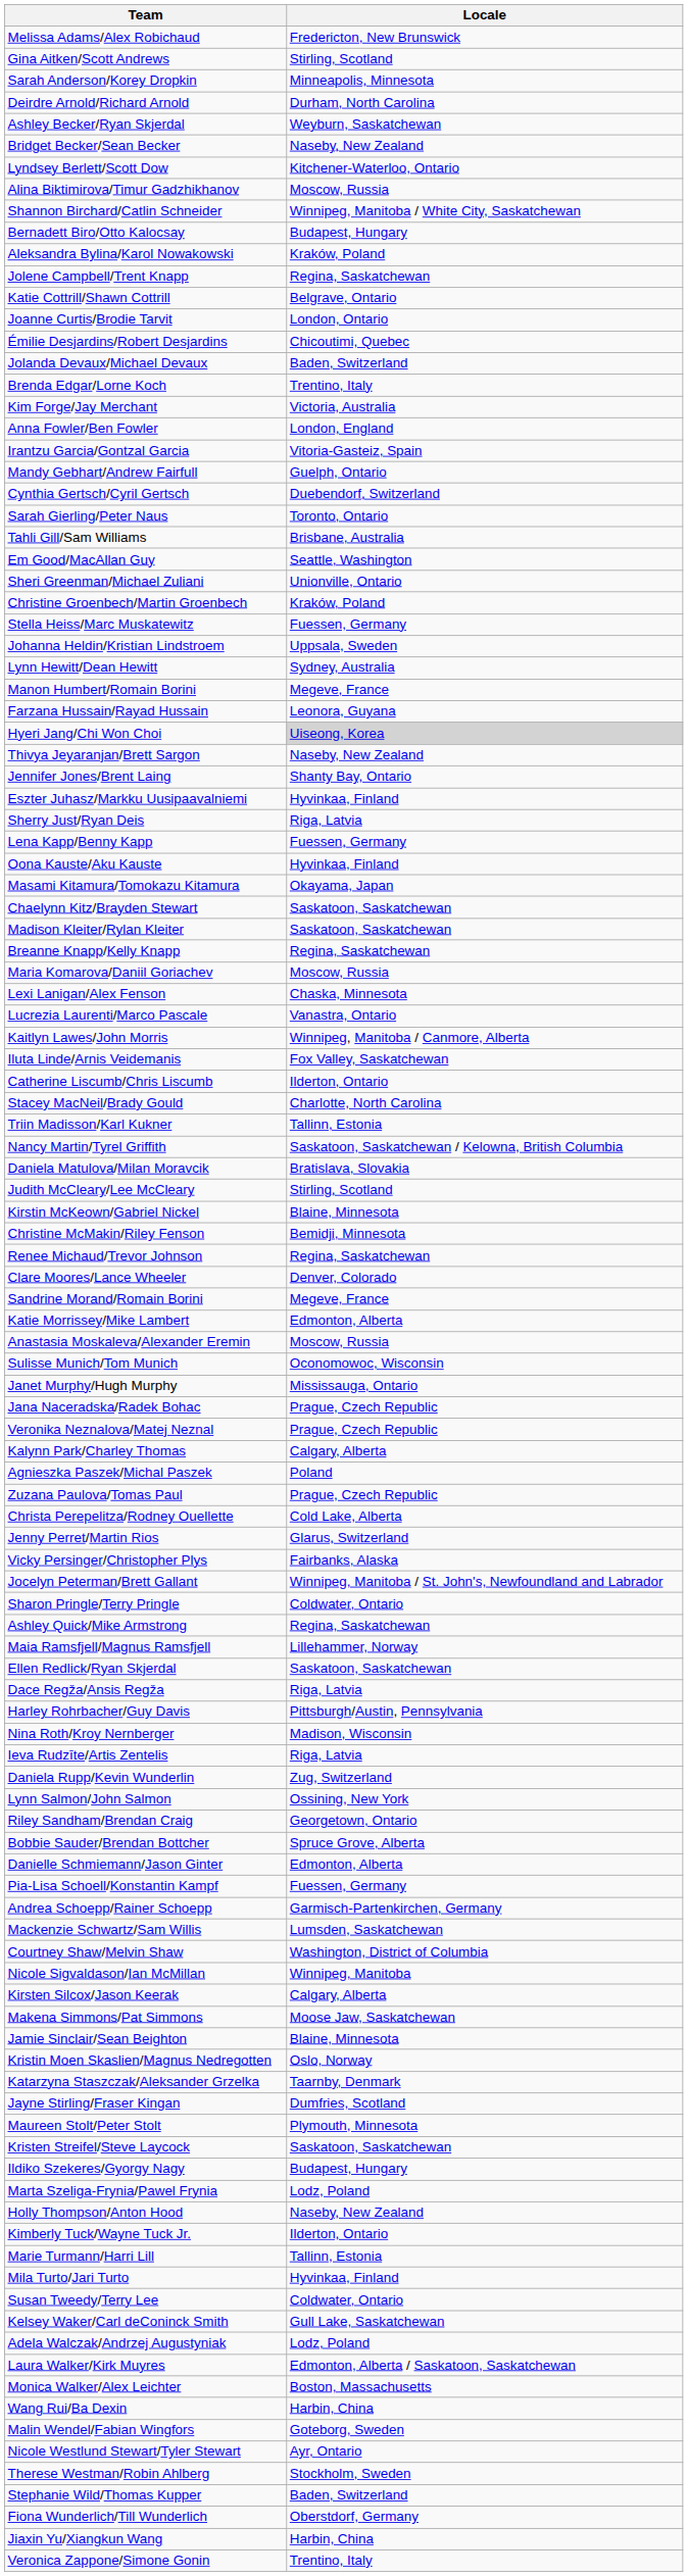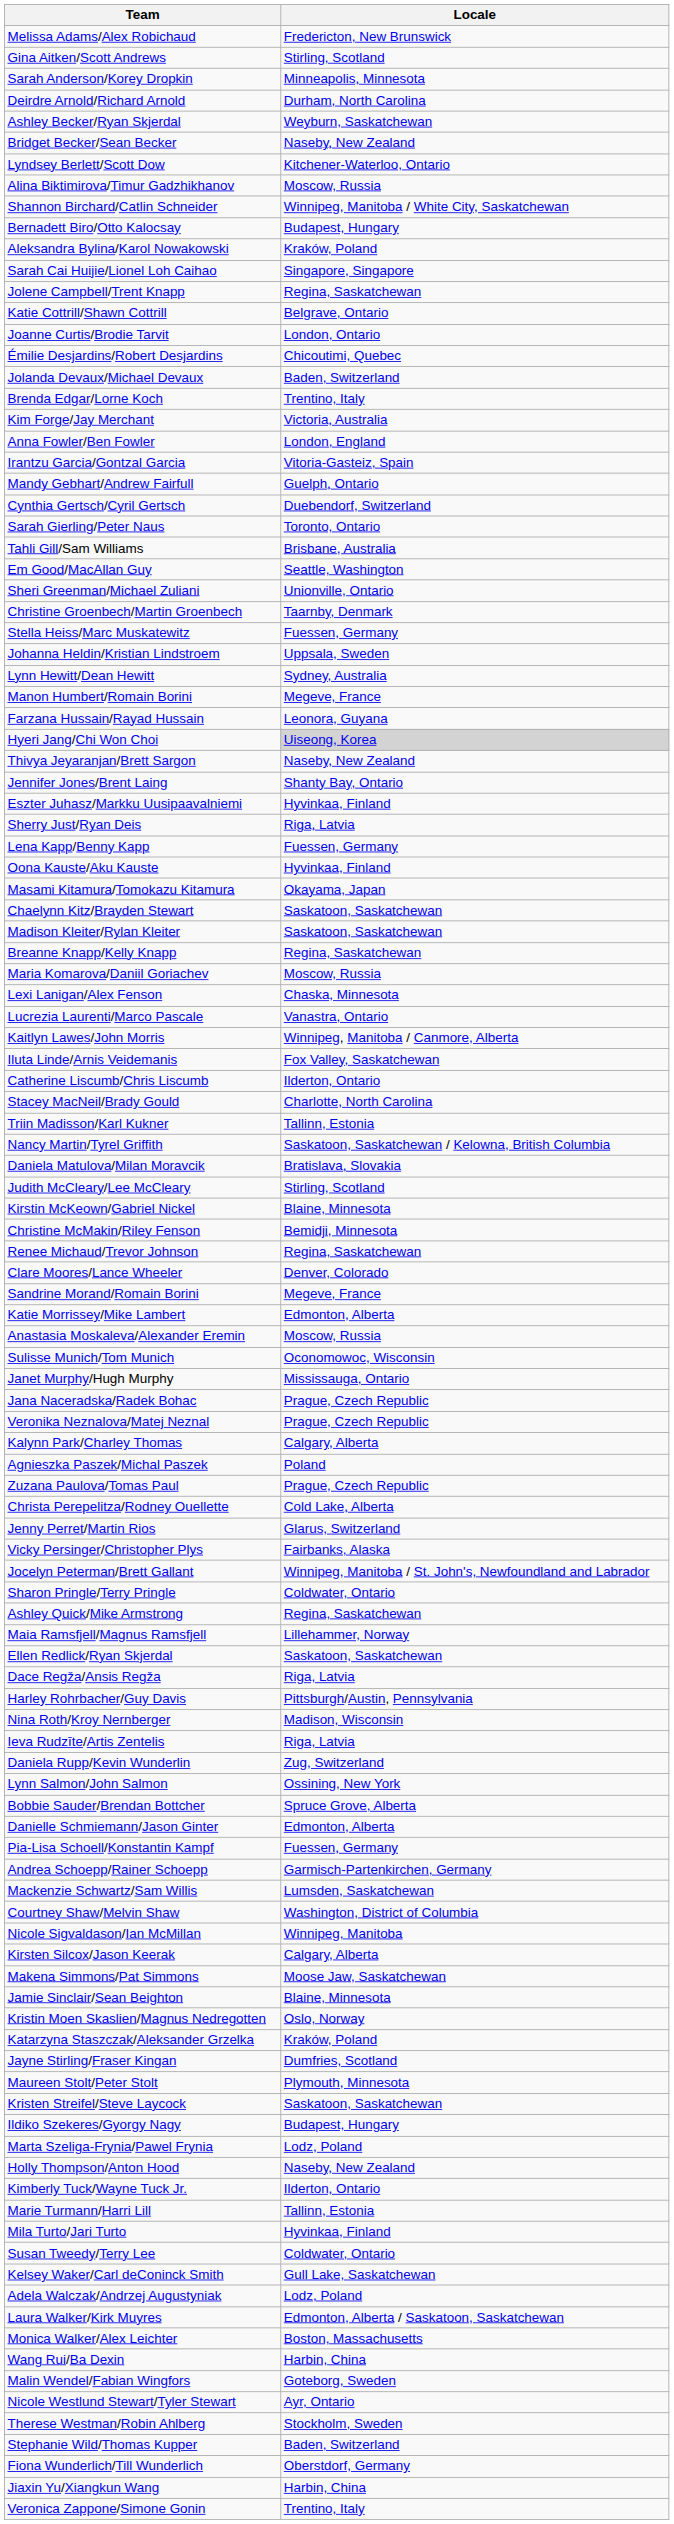 <table class="wikitable sortable" style="margin-right:0; width:50%">
 <tr>
 <th>Team</th>
 <th>Locale</th>
 </tr>
 <tr>
 <td><a href='#'>Melissa Adams</a>/<a href='#'>Alex Robichaud</a></td>
 <td> <a href='#'>Fredericton, New Brunswick</a></td>
 </tr>
 <tr>
 <td><a href='#'>Gina Aitken</a>/<a href='#'>Scott Andrews</a></td>
 <td> <a href='#'>Stirling, Scotland</a></td>
 </tr>
 <tr>
 <td><a href='#'>Sarah Anderson</a>/<a href='#'>Korey Dropkin</a></td>
 <td> <a href='#'>Minneapolis, Minnesota</a></td>
 </tr>
 <tr>
 <td><a href='#'>Deirdre Arnold</a>/<a href='#'>Richard Arnold</a></td>
 <td> <a href='#'>Durham, North Carolina</a></td>
 </tr>
 <tr>
 <td><a href='#'>Ashley Becker</a>/<a href='#'>Ryan Skjerdal</a></td>
 <td> <a href='#'>Weyburn, Saskatchewan</a></td>
 </tr>
 <tr>
 <td><a href='#'>Bridget Becker</a>/<a href='#'>Sean Becker</a></td>
 <td> <a href='#'>Naseby, New Zealand</a></td>
 </tr>
 <tr>
 <td><a href='#'>Lyndsey Berlett</a>/<a href='#'>Scott Dow</a></td>
 <td> <a href='#'>Kitchener-Waterloo, Ontario</a></td>
 </tr>
 <tr>
 <td><a href='#'>Alina Biktimirova</a>/<a href='#'>Timur Gadzhikhanov</a></td>
 <td> <a href='#'>Moscow, Russia</a></td>
 </tr>
 <tr>
 <td><a href='#'>Shannon Birchard</a>/<a href='#'>Catlin Schneider</a></td>
 <td> <a href='#'>Winnipeg, Manitoba</a> /  <a href='#'>White City, Saskatchewan</a></td>
 </tr>
 <tr>
 <td><a href='#'>Bernadett Biro</a>/<a href='#'>Otto Kalocsay</a></td>
 <td> <a href='#'>Budapest, Hungary</a></td>
 </tr>
 <tr>
 <td><a href='#'>Aleksandra Bylina</a>/<a href='#'>Karol Nowakowski</a></td>
 <td> <a href='#'>Kraków, Poland</a></td>
+</tr>
+<tr>
+<td><a href='#'>Sarah Cai Huijie</a>/<a href='#'>Lionel Loh Caihao</a></td>
+<td> <a href='#'>Singapore, Singapore</a></td>
 </tr>
 <tr>
 <td><a href='#'>Jolene Campbell</a>/<a href='#'>Trent Knapp</a></td>
 <td> <a href='#'>Regina, Saskatchewan</a></td>
 </tr>
 <tr>
 <td><a href='#'>Katie Cottrill</a>/<a href='#'>Shawn Cottrill</a></td>
 <td> <a href='#'>Belgrave, Ontario</a></td>
 </tr>
 <tr>
 <td><a href='#'>Joanne Curtis</a>/<a href='#'>Brodie Tarvit</a></td>
 <td> <a href='#'>London, Ontario</a></td>
 </tr>
 <tr>
 <td><a href='#'>Émilie Desjardins</a>/<a href='#'>Robert Desjardins</a></td>
 <td> <a href='#'>Chicoutimi, Quebec</a></td>
 </tr>
 <tr>
 <td><a href='#'>Jolanda Devaux</a>/<a href='#'>Michael Devaux</a></td>
 <td> <a href='#'>Baden, Switzerland</a></td>
 </tr>
 <tr>
 <td><a href='#'>Brenda Edgar</a>/<a href='#'>Lorne Koch</a></td>
 <td> <a href='#'>Trentino, Italy</a></td>
 </tr>
 <tr>
 <td><a href='#'>Kim Forge</a>/<a href='#'>Jay Merchant</a></td>
 <td> <a href='#'>Victoria, Australia</a></td>
 </tr>
 <tr>
 <td><a href='#'>Anna Fowler</a>/<a href='#'>Ben Fowler</a></td>
 <td> <a href='#'>London, England</a></td>
 </tr>
 <tr>
 <td><a href='#'>Irantzu Garcia</a>/<a href='#'>Gontzal Garcia</a></td>
 <td> <a href='#'>Vitoria-Gasteiz, Spain</a></td>
 </tr>
 <tr>
 <td><a href='#'>Mandy Gebhart</a>/<a href='#'>Andrew Fairfull</a></td>
 <td> <a href='#'>Guelph, Ontario</a></td>
 </tr>
 <tr>
 <td><a href='#'>Cynthia Gertsch</a>/<a href='#'>Cyril Gertsch</a></td>
 <td> <a href='#'>Duebendorf, Switzerland</a></td>
 </tr>
 <tr>
 <td><a href='#'>Sarah Gierling</a>/<a href='#'>Peter Naus</a></td>
 <td> <a href='#'>Toronto, Ontario</a></td>
 </tr>
 <tr>
 <td><a href='#'>Tahli Gill</a>/Sam Williams</td>
 <td> <a href='#'>Brisbane, Australia</a></td>
 </tr>
 <tr>
 <td><a href='#'>Em Good</a>/<a href='#'>MacAllan Guy</a></td>
 <td> <a href='#'>Seattle, Washington</a></td>
 </tr>
 <tr>
 <td><a href='#'>Sheri Greenman</a>/<a href='#'>Michael Zuliani</a></td>
 <td> <a href='#'>Unionville, Ontario</a></td>
 </tr>
 <tr>
 <td><a href='#'>Christine Groenbech</a>/<a href='#'>Martin Groenbech</a></td>
-<td> <a href='#'>Kraków, Poland</a></td>
+<td> <a href='#'>Taarnby, Denmark</a></td>
 </tr>
 <tr>
 <td><a href='#'>Stella Heiss</a>/<a href='#'>Marc Muskatewitz</a></td>
 <td> <a href='#'>Fuessen, Germany</a></td>
 </tr>
 <tr>
 <td><a href='#'>Johanna Heldin</a>/<a href='#'>Kristian Lindstroem</a></td>
 <td> <a href='#'>Uppsala, Sweden</a></td>
 </tr>
 <tr>
 <td><a href='#'>Lynn Hewitt</a>/<a href='#'>Dean Hewitt</a></td>
 <td> <a href='#'>Sydney, Australia</a></td>
 </tr>
 <tr>
 <td><a href='#'>Manon Humbert</a>/<a href='#'>Romain Borini</a></td>
 <td> <a href='#'>Megeve, France</a></td>
 </tr>
 <tr>
 <td><a href='#'>Farzana Hussain</a>/<a href='#'>Rayad Hussain</a></td>
 <td> <a href='#'>Leonora, Guyana</a></td>
 </tr>
 <tr>
 <td><a href='#'>Hyeri Jang</a>/<a href='#'>Chi Won Choi</a></td>
 <td style="background: lightgrey;"> <a href='#'>Uiseong, Korea</a></td>
 </tr>
 <tr>
 <td><a href='#'>Thivya Jeyaranjan</a>/<a href='#'>Brett Sargon</a></td>
 <td> <a href='#'>Naseby, New Zealand</a></td>
 </tr>
 <tr>
 <td><a href='#'>Jennifer Jones</a>/<a href='#'>Brent Laing</a></td>
 <td> <a href='#'>Shanty Bay, Ontario</a></td>
 </tr>
 <tr>
 <td><a href='#'>Eszter Juhasz</a>/<a href='#'>Markku Uusipaavalniemi</a></td>
 <td> <a href='#'>Hyvinkaa, Finland</a></td>
 </tr>
 <tr>
 <td><a href='#'>Sherry Just</a>/<a href='#'>Ryan Deis</a></td>
 <td> <a href='#'>Riga, Latvia</a></td>
 </tr>
 <tr>
 <td><a href='#'>Lena Kapp</a>/<a href='#'>Benny Kapp</a></td>
 <td> <a href='#'>Fuessen, Germany</a></td>
 </tr>
 <tr>
 <td><a href='#'>Oona Kauste</a>/<a href='#'>Aku Kauste</a></td>
 <td> <a href='#'>Hyvinkaa, Finland</a></td>
 </tr>
 <tr>
 <td><a href='#'>Masami Kitamura</a>/<a href='#'>Tomokazu Kitamura</a></td>
 <td> <a href='#'>Okayama, Japan</a></td>
 </tr>
 <tr>
 <td><a href='#'>Chaelynn Kitz</a>/<a href='#'>Brayden Stewart</a></td>
 <td> <a href='#'>Saskatoon, Saskatchewan</a></td>
 </tr>
 <tr>
 <td><a href='#'>Madison Kleiter</a>/<a href='#'>Rylan Kleiter</a></td>
 <td> <a href='#'>Saskatoon, Saskatchewan</a></td>
 </tr>
 <tr>
 <td><a href='#'>Breanne Knapp</a>/<a href='#'>Kelly Knapp</a></td>
 <td> <a href='#'>Regina, Saskatchewan</a></td>
 </tr>
 <tr>
 <td><a href='#'>Maria Komarova</a>/<a href='#'>Daniil Goriachev</a></td>
 <td> <a href='#'>Moscow, Russia</a></td>
 </tr>
 <tr>
 <td><a href='#'>Lexi Lanigan</a>/<a href='#'>Alex Fenson</a></td>
 <td> <a href='#'>Chaska, Minnesota</a></td>
 </tr>
 <tr>
 <td><a href='#'>Lucrezia Laurenti</a>/<a href='#'>Marco Pascale</a></td>
 <td> <a href='#'>Vanastra, Ontario</a></td>
 </tr>
 <tr>
 <td><a href='#'>Kaitlyn Lawes</a>/<a href='#'>John Morris</a></td>
 <td> <a href='#'>Winnipeg</a>, <a href='#'>Manitoba</a> /  <a href='#'>Canmore, Alberta</a></td>
 </tr>
 <tr>
 <td><a href='#'>Iluta Linde</a>/<a href='#'>Arnis Veidemanis</a></td>
 <td> <a href='#'>Fox Valley, Saskatchewan</a></td>
 </tr>
 <tr>
 <td><a href='#'>Catherine Liscumb</a>/<a href='#'>Chris Liscumb</a></td>
 <td> <a href='#'>Ilderton, Ontario</a></td>
 </tr>
 <tr>
 <td><a href='#'>Stacey MacNeil</a>/<a href='#'>Brady Gould</a></td>
 <td> <a href='#'>Charlotte, North Carolina</a></td>
 </tr>
 <tr>
 <td><a href='#'>Triin Madisson</a>/<a href='#'>Karl Kukner</a></td>
 <td> <a href='#'>Tallinn, Estonia</a></td>
 </tr>
 <tr>
 <td><a href='#'>Nancy Martin</a>/<a href='#'>Tyrel Griffith</a></td>
 <td> <a href='#'>Saskatoon, Saskatchewan</a> /  <a href='#'>Kelowna, British Columbia</a></td>
 </tr>
 <tr>
 <td><a href='#'>Daniela Matulova</a>/<a href='#'>Milan Moravcik</a></td>
 <td> <a href='#'>Bratislava, Slovakia</a></td>
 </tr>
 <tr>
 <td><a href='#'>Judith McCleary</a>/<a href='#'>Lee McCleary</a></td>
 <td> <a href='#'>Stirling, Scotland</a></td>
 </tr>
 <tr>
 <td><a href='#'>Kirstin McKeown</a>/<a href='#'>Gabriel Nickel</a></td>
 <td> <a href='#'>Blaine, Minnesota</a></td>
 </tr>
 <tr>
 <td><a href='#'>Christine McMakin</a>/<a href='#'>Riley Fenson</a></td>
 <td> <a href='#'>Bemidji, Minnesota</a></td>
 </tr>
 <tr>
 <td><a href='#'>Renee Michaud</a>/<a href='#'>Trevor Johnson</a></td>
 <td> <a href='#'>Regina, Saskatchewan</a></td>
 </tr>
 <tr>
 <td><a href='#'>Clare Moores</a>/<a href='#'>Lance Wheeler</a></td>
 <td> <a href='#'>Denver, Colorado</a></td>
 </tr>
 <tr>
 <td><a href='#'>Sandrine Morand</a>/<a href='#'>Romain Borini</a></td>
 <td> <a href='#'>Megeve, France</a></td>
 </tr>
 <tr>
 <td><a href='#'>Katie Morrissey</a>/<a href='#'>Mike Lambert</a></td>
 <td> <a href='#'>Edmonton, Alberta</a></td>
 </tr>
 <tr>
 <td><a href='#'>Anastasia Moskaleva</a>/<a href='#'>Alexander Eremin</a></td>
 <td> <a href='#'>Moscow, Russia</a></td>
 </tr>
 <tr>
 <td><a href='#'>Sulisse Munich</a>/<a href='#'>Tom Munich</a></td>
 <td> <a href='#'>Oconomowoc, Wisconsin</a></td>
 </tr>
 <tr>
 <td><a href='#'>Janet Murphy</a>/Hugh Murphy</td>
 <td> <a href='#'>Mississauga, Ontario</a></td>
 </tr>
 <tr>
 <td><a href='#'>Jana Naceradska</a>/<a href='#'>Radek Bohac</a></td>
 <td> <a href='#'>Prague, Czech Republic</a></td>
 </tr>
 <tr>
 <td><a href='#'>Veronika Neznalova</a>/<a href='#'>Matej Neznal</a></td>
 <td> <a href='#'>Prague, Czech Republic</a></td>
 </tr>
 <tr>
 <td><a href='#'>Kalynn Park</a>/<a href='#'>Charley Thomas</a></td>
 <td> <a href='#'>Calgary, Alberta</a></td>
 </tr>
 <tr>
 <td><a href='#'>Agnieszka Paszek</a>/<a href='#'>Michal Paszek</a></td>
 <td> <a href='#'>Poland</a></td>
 </tr>
 <tr>
 <td><a href='#'>Zuzana Paulova</a>/<a href='#'>Tomas Paul</a></td>
 <td> <a href='#'>Prague, Czech Republic</a></td>
 </tr>
 <tr>
 <td><a href='#'>Christa Perepelitza</a>/<a href='#'>Rodney Ouellette</a></td>
 <td> <a href='#'>Cold Lake, Alberta</a></td>
 </tr>
 <tr>
 <td><a href='#'>Jenny Perret</a>/<a href='#'>Martin Rios</a></td>
 <td> <a href='#'>Glarus, Switzerland</a></td>
 </tr>
 <tr>
 <td><a href='#'>Vicky Persinger</a>/<a href='#'>Christopher Plys</a></td>
 <td> <a href='#'>Fairbanks, Alaska</a></td>
 </tr>
 <tr>
 <td><a href='#'>Jocelyn Peterman</a>/<a href='#'>Brett Gallant</a></td>
 <td> <a href='#'>Winnipeg, Manitoba</a> /  <a href='#'>St. John's, Newfoundland and Labrador</a></td>
 </tr>
 <tr>
 <td><a href='#'>Sharon Pringle</a>/<a href='#'>Terry Pringle</a></td>
 <td> <a href='#'>Coldwater, Ontario</a></td>
 </tr>
 <tr>
 <td><a href='#'>Ashley Quick</a>/<a href='#'>Mike Armstrong</a></td>
 <td> <a href='#'>Regina, Saskatchewan</a></td>
 </tr>
 <tr>
 <td><a href='#'>Maia Ramsfjell</a>/<a href='#'>Magnus Ramsfjell</a></td>
 <td> <a href='#'>Lillehammer, Norway</a></td>
 </tr>
 <tr>
 <td><a href='#'>Ellen Redlick</a>/<a href='#'>Ryan Skjerdal</a></td>
 <td> <a href='#'>Saskatoon, Saskatchewan</a></td>
 </tr>
 <tr>
 <td><a href='#'>Dace Regža</a>/<a href='#'>Ansis Regža</a></td>
 <td> <a href='#'>Riga, Latvia</a></td>
 </tr>
 <tr>
 <td><a href='#'>Harley Rohrbacher</a>/<a href='#'>Guy Davis</a></td>
 <td> <a href='#'>Pittsburgh</a>/<a href='#'>Austin</a>, <a href='#'>Pennsylvania</a></td>
 </tr>
 <tr>
 <td><a href='#'>Nina Roth</a>/<a href='#'>Kroy Nernberger</a></td>
 <td> <a href='#'>Madison, Wisconsin</a></td>
 </tr>
 <tr>
 <td><a href='#'>Ieva Rudzīte</a>/<a href='#'>Artis Zentelis</a></td>
 <td> <a href='#'>Riga, Latvia</a></td>
 </tr>
 <tr>
 <td><a href='#'>Daniela Rupp</a>/<a href='#'>Kevin Wunderlin</a></td>
 <td> <a href='#'>Zug, Switzerland</a></td>
 </tr>
 <tr>
 <td><a href='#'>Lynn Salmon</a>/<a href='#'>John Salmon</a></td>
 <td> <a href='#'>Ossining, New York</a></td>
 </tr>
 <tr>
-<td><a href='#'>Riley Sandham</a>/<a href='#'>Brendan Craig</a></td>
-<td> <a href='#'>Georgetown, Ontario</a></td>
-</tr>
-<tr>
 <td><a href='#'>Bobbie Sauder</a>/<a href='#'>Brendan Bottcher</a></td>
 <td> <a href='#'>Spruce Grove, Alberta</a></td>
 </tr>
 <tr>
 <td><a href='#'>Danielle Schmiemann</a>/<a href='#'>Jason Ginter</a></td>
 <td> <a href='#'>Edmonton, Alberta</a></td>
 </tr>
 <tr>
 <td><a href='#'>Pia-Lisa Schoell</a>/<a href='#'>Konstantin Kampf</a></td>
 <td> <a href='#'>Fuessen, Germany</a></td>
 </tr>
 <tr>
 <td><a href='#'>Andrea Schoepp</a>/<a href='#'>Rainer Schoepp</a></td>
 <td> <a href='#'>Garmisch-Partenkirchen, Germany</a></td>
 </tr>
 <tr>
 <td><a href='#'>Mackenzie Schwartz</a>/<a href='#'>Sam Willis</a></td>
 <td> <a href='#'>Lumsden, Saskatchewan</a></td>
 </tr>
 <tr>
 <td><a href='#'>Courtney Shaw</a>/<a href='#'>Melvin Shaw</a></td>
 <td> <a href='#'>Washington, District of Columbia</a></td>
 </tr>
 <tr>
 <td><a href='#'>Nicole Sigvaldason</a>/<a href='#'>Ian McMillan</a></td>
 <td> <a href='#'>Winnipeg, Manitoba</a></td>
 </tr>
 <tr>
 <td><a href='#'>Kirsten Silcox</a>/<a href='#'>Jason Keerak</a></td>
 <td> <a href='#'>Calgary, Alberta</a></td>
 </tr>
 <tr>
 <td><a href='#'>Makena Simmons</a>/<a href='#'>Pat Simmons</a></td>
 <td> <a href='#'>Moose Jaw, Saskatchewan</a></td>
 </tr>
 <tr>
 <td><a href='#'>Jamie Sinclair</a>/<a href='#'>Sean Beighton</a></td>
 <td> <a href='#'>Blaine, Minnesota</a></td>
 </tr>
 <tr>
 <td><a href='#'>Kristin Moen Skaslien</a>/<a href='#'>Magnus Nedregotten</a></td>
 <td> <a href='#'>Oslo, Norway</a></td>
 </tr>
 <tr>
 <td><a href='#'>Katarzyna Staszczak</a>/<a href='#'>Aleksander Grzelka</a></td>
-<td> <a href='#'>Taarnby, Denmark</a></td>
+<td> <a href='#'>Kraków, Poland</a></td>
 </tr>
 <tr>
 <td><a href='#'>Jayne Stirling</a>/<a href='#'>Fraser Kingan</a></td>
 <td> <a href='#'>Dumfries, Scotland</a></td>
 </tr>
 <tr>
 <td><a href='#'>Maureen Stolt</a>/<a href='#'>Peter Stolt</a></td>
 <td> <a href='#'>Plymouth, Minnesota</a></td>
 </tr>
 <tr>
 <td><a href='#'>Kristen Streifel</a>/<a href='#'>Steve Laycock</a></td>
 <td> <a href='#'>Saskatoon, Saskatchewan</a></td>
 </tr>
 <tr>
 <td><a href='#'>Ildiko Szekeres</a>/<a href='#'>Gyorgy Nagy</a></td>
 <td> <a href='#'>Budapest, Hungary</a></td>
 </tr>
 <tr>
 <td><a href='#'>Marta Szeliga-Frynia</a>/<a href='#'>Pawel Frynia</a></td>
 <td> <a href='#'>Lodz, Poland</a></td>
 </tr>
 <tr>
 <td><a href='#'>Holly Thompson</a>/<a href='#'>Anton Hood</a></td>
 <td> <a href='#'>Naseby, New Zealand</a></td>
 </tr>
 <tr>
 <td><a href='#'>Kimberly Tuck</a>/<a href='#'>Wayne Tuck Jr.</a></td>
 <td> <a href='#'>Ilderton, Ontario</a></td>
 </tr>
 <tr>
 <td><a href='#'>Marie Turmann</a>/<a href='#'>Harri Lill</a></td>
 <td> <a href='#'>Tallinn, Estonia</a></td>
 </tr>
 <tr>
 <td><a href='#'>Mila Turto</a>/<a href='#'>Jari Turto</a></td>
 <td> <a href='#'>Hyvinkaa, Finland</a></td>
 </tr>
 <tr>
 <td><a href='#'>Susan Tweedy</a>/<a href='#'>Terry Lee</a></td>
 <td> <a href='#'>Coldwater, Ontario</a></td>
 </tr>
 <tr>
 <td><a href='#'>Kelsey Waker</a>/<a href='#'>Carl deConinck Smith</a></td>
 <td> <a href='#'>Gull Lake, Saskatchewan</a></td>
 </tr>
 <tr>
 <td><a href='#'>Adela Walczak</a>/<a href='#'>Andrzej Augustyniak</a></td>
 <td> <a href='#'>Lodz, Poland</a></td>
 </tr>
 <tr>
 <td><a href='#'>Laura Walker</a>/<a href='#'>Kirk Muyres</a></td>
 <td> <a href='#'>Edmonton, Alberta</a> /  <a href='#'>Saskatoon, Saskatchewan</a></td>
 </tr>
 <tr>
 <td><a href='#'>Monica Walker</a>/<a href='#'>Alex Leichter</a></td>
 <td> <a href='#'>Boston, Massachusetts</a></td>
 </tr>
 <tr>
 <td><a href='#'>Wang Rui</a>/<a href='#'>Ba Dexin</a></td>
 <td> <a href='#'>Harbin, China</a></td>
 </tr>
 <tr>
 <td><a href='#'>Malin Wendel</a>/<a href='#'>Fabian Wingfors</a></td>
 <td> <a href='#'>Goteborg, Sweden</a></td>
 </tr>
 <tr>
 <td><a href='#'>Nicole Westlund Stewart</a>/<a href='#'>Tyler Stewart</a></td>
 <td> <a href='#'>Ayr, Ontario</a></td>
 </tr>
 <tr>
 <td><a href='#'>Therese Westman</a>/<a href='#'>Robin Ahlberg</a></td>
 <td> <a href='#'>Stockholm, Sweden</a></td>
 </tr>
 <tr>
 <td><a href='#'>Stephanie Wild</a>/<a href='#'>Thomas Kupper</a></td>
 <td> <a href='#'>Baden, Switzerland</a></td>
 </tr>
 <tr>
 <td><a href='#'>Fiona Wunderlich</a>/<a href='#'>Till Wunderlich</a></td>
 <td> <a href='#'>Oberstdorf, Germany</a></td>
 </tr>
 <tr>
 <td><a href='#'>Jiaxin Yu</a>/<a href='#'>Xiangkun Wang</a></td>
 <td> <a href='#'>Harbin, China</a></td>
 </tr>
 <tr>
 <td><a href='#'>Veronica Zappone</a>/<a href='#'>Simone Gonin</a></td>
 <td> <a href='#'>Trentino, Italy</a></td>
 </tr>
 </table>
